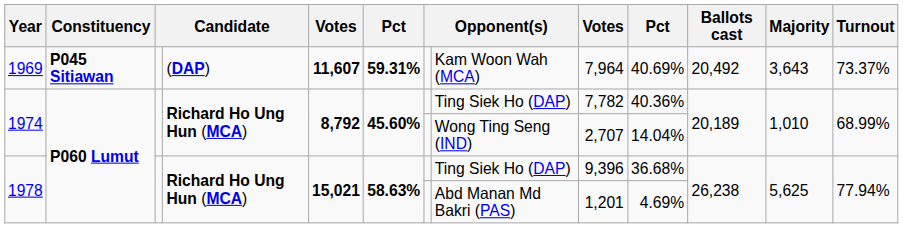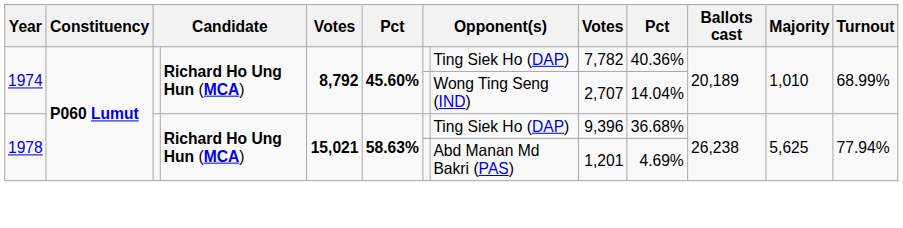 <table class="wikitable" style="margin:0.5em ; font-size:95%">
 <tr>
 <th>Year</th>
 <th>Constituency</th>
 <th colspan=2>Candidate</th>
 <th>Votes</th>
 <th>Pct</th>
 <th colspan=2>Opponent(s)</th>
 <th>Votes</th>
 <th>Pct</th>
 <th>Ballots cast</th>
 <th>Majority</th>
 <th>Turnout</th>
-</tr>
-<tr>
-<td><a href='#'>1969</a></td>
-<td><strong>P045 <a href='#'>Sitiawan</a></strong></td>
-<td></td>
-<td> (<a href='#'><strong>DAP</strong></a>)</td>
-<td style="text-align:right;"><strong>11,607</strong></td>
-<td><strong>59.31%</strong></td>
-<td></td>
-<td>Kam Woon Wah (<a href='#'>MCA</a>)</td>
-<td style="text-align:right;">7,964</td>
-<td>40.69%</td>
-<td>20,492</td>
-<td>3,643</td>
-<td>73.37%</td>
 </tr>
 <tr>
 <td rowspan=2><a href='#'>1974</a></td>
 <td rowspan=4><strong>P060 <a href='#'>Lumut</a></strong></td>
 <td rowspan=2 ></td>
 <td rowspan=2><strong>Richard Ho Ung Hun</strong> (<a href='#'><strong>MCA</strong></a>)</td>
 <td rowspan=2 style="text-align:right;"><strong>8,792</strong></td>
 <td rowspan=2><strong>45.60%</strong></td>
 <td></td>
 <td>Ting Siek Ho (<a href='#'>DAP</a>)</td>
 <td style="text-align:right;">7,782</td>
 <td>40.36%</td>
 <td rowspan=2>20,189</td>
 <td rowspan=2>1,010</td>
 <td rowspan=2>68.99%</td>
 </tr>
 <tr>
 <td></td>
 <td>Wong Ting Seng (<a href='#'>IND</a>)</td>
 <td style="text-align:right;">2,707</td>
 <td>14.04%</td>
 </tr>
 <tr>
 <td rowspan=2><a href='#'>1978</a></td>
 <td rowspan=2 ></td>
 <td rowspan=2><strong>Richard Ho Ung Hun</strong> (<a href='#'><strong>MCA</strong></a>)</td>
 <td rowspan=2 style="text-align:right;"><strong>15,021</strong></td>
 <td rowspan=2><strong>58.63%</strong></td>
 <td></td>
 <td>Ting Siek Ho (<a href='#'>DAP</a>)</td>
 <td style="text-align:right;">9,396</td>
 <td>36.68%</td>
 <td rowspan=2>26,238</td>
 <td rowspan=2>5,625</td>
 <td rowspan=2>77.94%</td>
 </tr>
 <tr>
 <td></td>
 <td>Abd Manan Md Bakri (<a href='#'>PAS</a>)</td>
 <td align=right>1,201</td>
 <td align=right>4.69%</td>
 </tr>
 </table>
